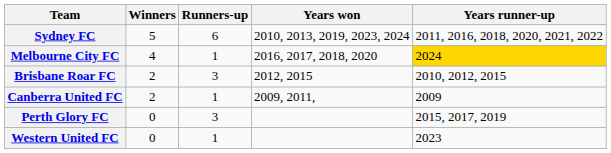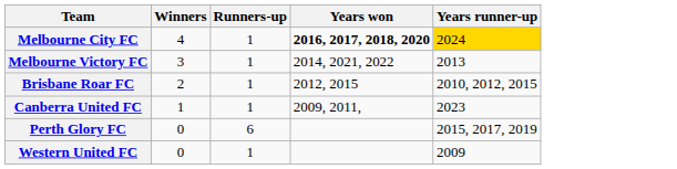 <table class="wikitable plainrowheaders sortable">
 <tr>
 <th scope=col>Team</th>
 <th scope=col>Winners</th>
 <th scope=col>Runners-up</th>
 <th scope=col class="unsortable">Years won</th>
 <th scope=col class="unsortable">Years runner-up</th>
 </tr>
 <tr>
-<th scope=row><a href='#'>Sydney FC</a></th>
-<td align=center>5</td>
-<td align=center>6</td>
-<td>2010, 2013, 2019, 2023, 2024</td>
-<td>2011, 2016, 2018, 2020, 2021, 2022</td>
-</tr>
-<tr>
 <th scope="row"><a href='#'>Melbourne City FC</a></th>
 <td align=center>4</td>
 <td align=center>1</td>
-<td>2016, 2017, 2018, 2020</td>
+<td><strong>2016, 2017, 2018, 2020</strong></td>
 <td style="background: gold;">2024</td>
+</tr>
+<tr>
+<th scope="row"><a href='#'>Melbourne Victory FC</a></th>
+<td align=center>3</td>
+<td align=center>1</td>
+<td>2014, 2021, 2022</td>
+<td>2013</td>
 </tr>
 <tr>
 <th scope="row"><a href='#'>Brisbane Roar FC</a></th>
 <td align=center>2</td>
-<td align=center>3</td>
+<td align=center>1</td>
 <td>2012, 2015</td>
 <td>2010, 2012, 2015</td>
 </tr>
 <tr>
 <th scope="row"><a href='#'>Canberra United FC</a></th>
-<td align=center>2</td>
+<td align=center>1</td>
 <td align=center>1</td>
 <td>2009, 2011,</td>
-<td>2009</td>
+<td>2023</td>
 </tr>
 <tr>
 <th scope="row"><a href='#'>Perth Glory FC</a></th>
 <td align=center>0</td>
-<td align=center>3</td>
+<td align=center>6</td>
 <td></td>
 <td>2015, 2017, 2019</td>
 </tr>
 <tr>
 <th scope="row"><a href='#'>Western United FC</a></th>
 <td align=center>0</td>
 <td align=center>1</td>
 <td></td>
-<td>2023</td>
+<td>2009</td>
 </tr>
 </table>
